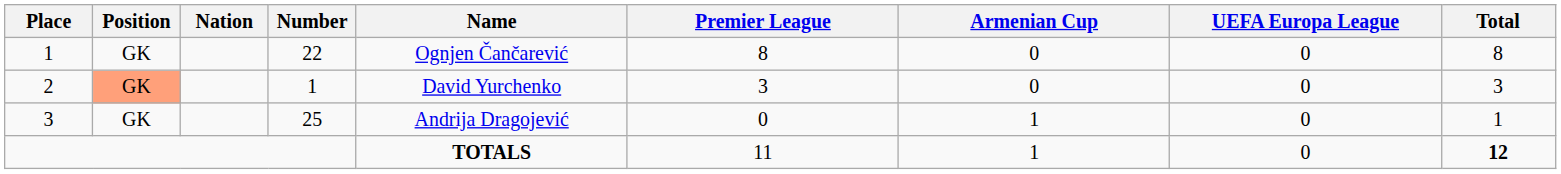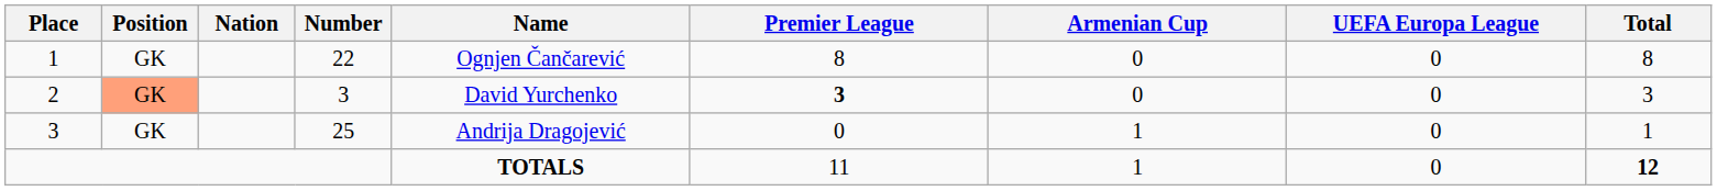 <table class="wikitable" style="font-size: 95%; text-align: center;">
 <tr>
 <th width=60>Place</th>
 <th width=60>Position</th>
 <th width=60>Nation</th>
 <th width=60>Number</th>
 <th width=200>Name</th>
 <th width=200><a href='#'>Premier League</a></th>
 <th width=200><a href='#'>Armenian Cup</a></th>
 <th width=200><a href='#'>UEFA Europa League</a></th>
 <th width=80><strong>Total</strong></th>
 </tr>
 <tr>
 <td>1</td>
 <td>GK</td>
 <td></td>
 <td>22</td>
 <td><a href='#'>Ognjen Čančarević</a></td>
 <td>8</td>
 <td>0</td>
 <td>0</td>
 <td>8</td>
 </tr>
 <tr>
 <td>2</td>
 <td style="background: lightsalmon;">GK</td>
 <td></td>
-<td>1</td>
+<td>3</td>
 <td><a href='#'>David Yurchenko</a></td>
-<td>3</td>
+<td><strong>3</strong></td>
 <td>0</td>
 <td>0</td>
 <td>3</td>
 </tr>
 <tr>
 <td>3</td>
 <td>GK</td>
 <td></td>
 <td>25</td>
 <td><a href='#'>Andrija Dragojević</a></td>
 <td>0</td>
 <td>1</td>
 <td>0</td>
 <td>1</td>
 </tr>
 <tr>
 <td colspan="4"></td>
 <td><strong>TOTALS</strong></td>
 <td>11</td>
 <td>1</td>
 <td>0</td>
 <td><strong>12</strong></td>
 </tr>
 </table>
